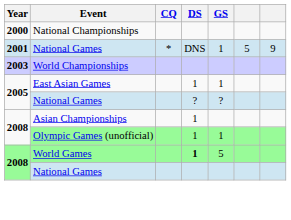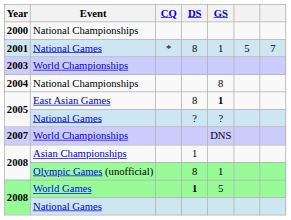 <table class="wikitable" style="text-align:center; font-size:95%;">
 <tr>
 <th align="center">Year</th>
 <th align="center">Event</th>
 <th style="width:30px;"><a href='#'>CQ</a></th>
 <th style="width:30px;"><a href='#'>DS</a></th>
 <th style="width:30px;"><a href='#'>GS</a></th>
 <th style="width:30px;"></th>
 <th style="width:30px;"></th>
 </tr>
 <tr>
 <td><strong>2000</strong></td>
 <td align="left">National Championships</td>
 <td></td>
 <td></td>
 <td></td>
 <td></td>
 <td></td>
 </tr>
 <tr style="background:#CEE6F2">
 <td><strong>2001</strong></td>
 <td align="left"><a href='#'>National Games</a></td>
 <td>*</td>
-<td>DNS</td>
+<td>8</td>
 <td>1</td>
 <td>5</td>
-<td>9</td>
+<td>7</td>
 </tr>
 <tr style="background:#ccf;">
 <td><strong>2003</strong></td>
 <td align="left"><a href='#'>World Championships</a></td>
 <td></td>
 <td></td>
 <td></td>
 <td></td>
 <td></td>
 </tr>
 <tr>
+<td><strong>2004</strong></td>
+<td align="left">National Championships</td>
+<td></td>
+<td></td>
+<td>8</td>
+<td></td>
+<td></td>
+</tr>
+<tr>
 <td rowspan="2"><strong>2005</strong></td>
 <td align="left"><a href='#'>East Asian Games</a></td>
 <td></td>
-<td>1</td>
-<td>1</td>
+<td>8</td>
+<td><strong>1</strong></td>
 <td></td>
 <td></td>
 </tr>
 <tr style="background:#CEE6F2">
 <td align="left"><a href='#'>National Games</a></td>
 <td></td>
 <td>?</td>
 <td>?</td>
+<td></td>
+<td></td>
+</tr>
+<tr style="background:#ccf;">
+<td><strong>2007</strong></td>
+<td align="left"><a href='#'>World Championships</a></td>
+<td></td>
+<td></td>
+<td>DNS</td>
 <td></td>
 <td></td>
 </tr>
 <tr>
 <td rowspan="2"><strong>2008</strong></td>
 <td align="left"><a href='#'>Asian Championships</a></td>
 <td></td>
 <td>1</td>
 <td></td>
 <td></td>
 <td></td>
 </tr>
 <tr style="background:#98fb98;">
 <td align="left"><a href='#'>Olympic Games</a> (unofficial)</td>
 <td></td>
-<td>1</td>
+<td>8</td>
 <td>1</td>
 <td></td>
 <td></td>
 </tr>
 <tr style="background:#98fb98;">
 <td rowspan="2"><strong>2008</strong></td>
 <td align="left"><a href='#'>World Games</a></td>
 <td></td>
 <td><strong>1</strong></td>
 <td>5</td>
 <td></td>
 <td></td>
 </tr>
 <tr style="background:#CEE6F2">
 <td align="left"><a href='#'>National Games</a></td>
 <td></td>
 <td></td>
 <td></td>
 <td></td>
 <td></td>
 </tr>
 </table>
